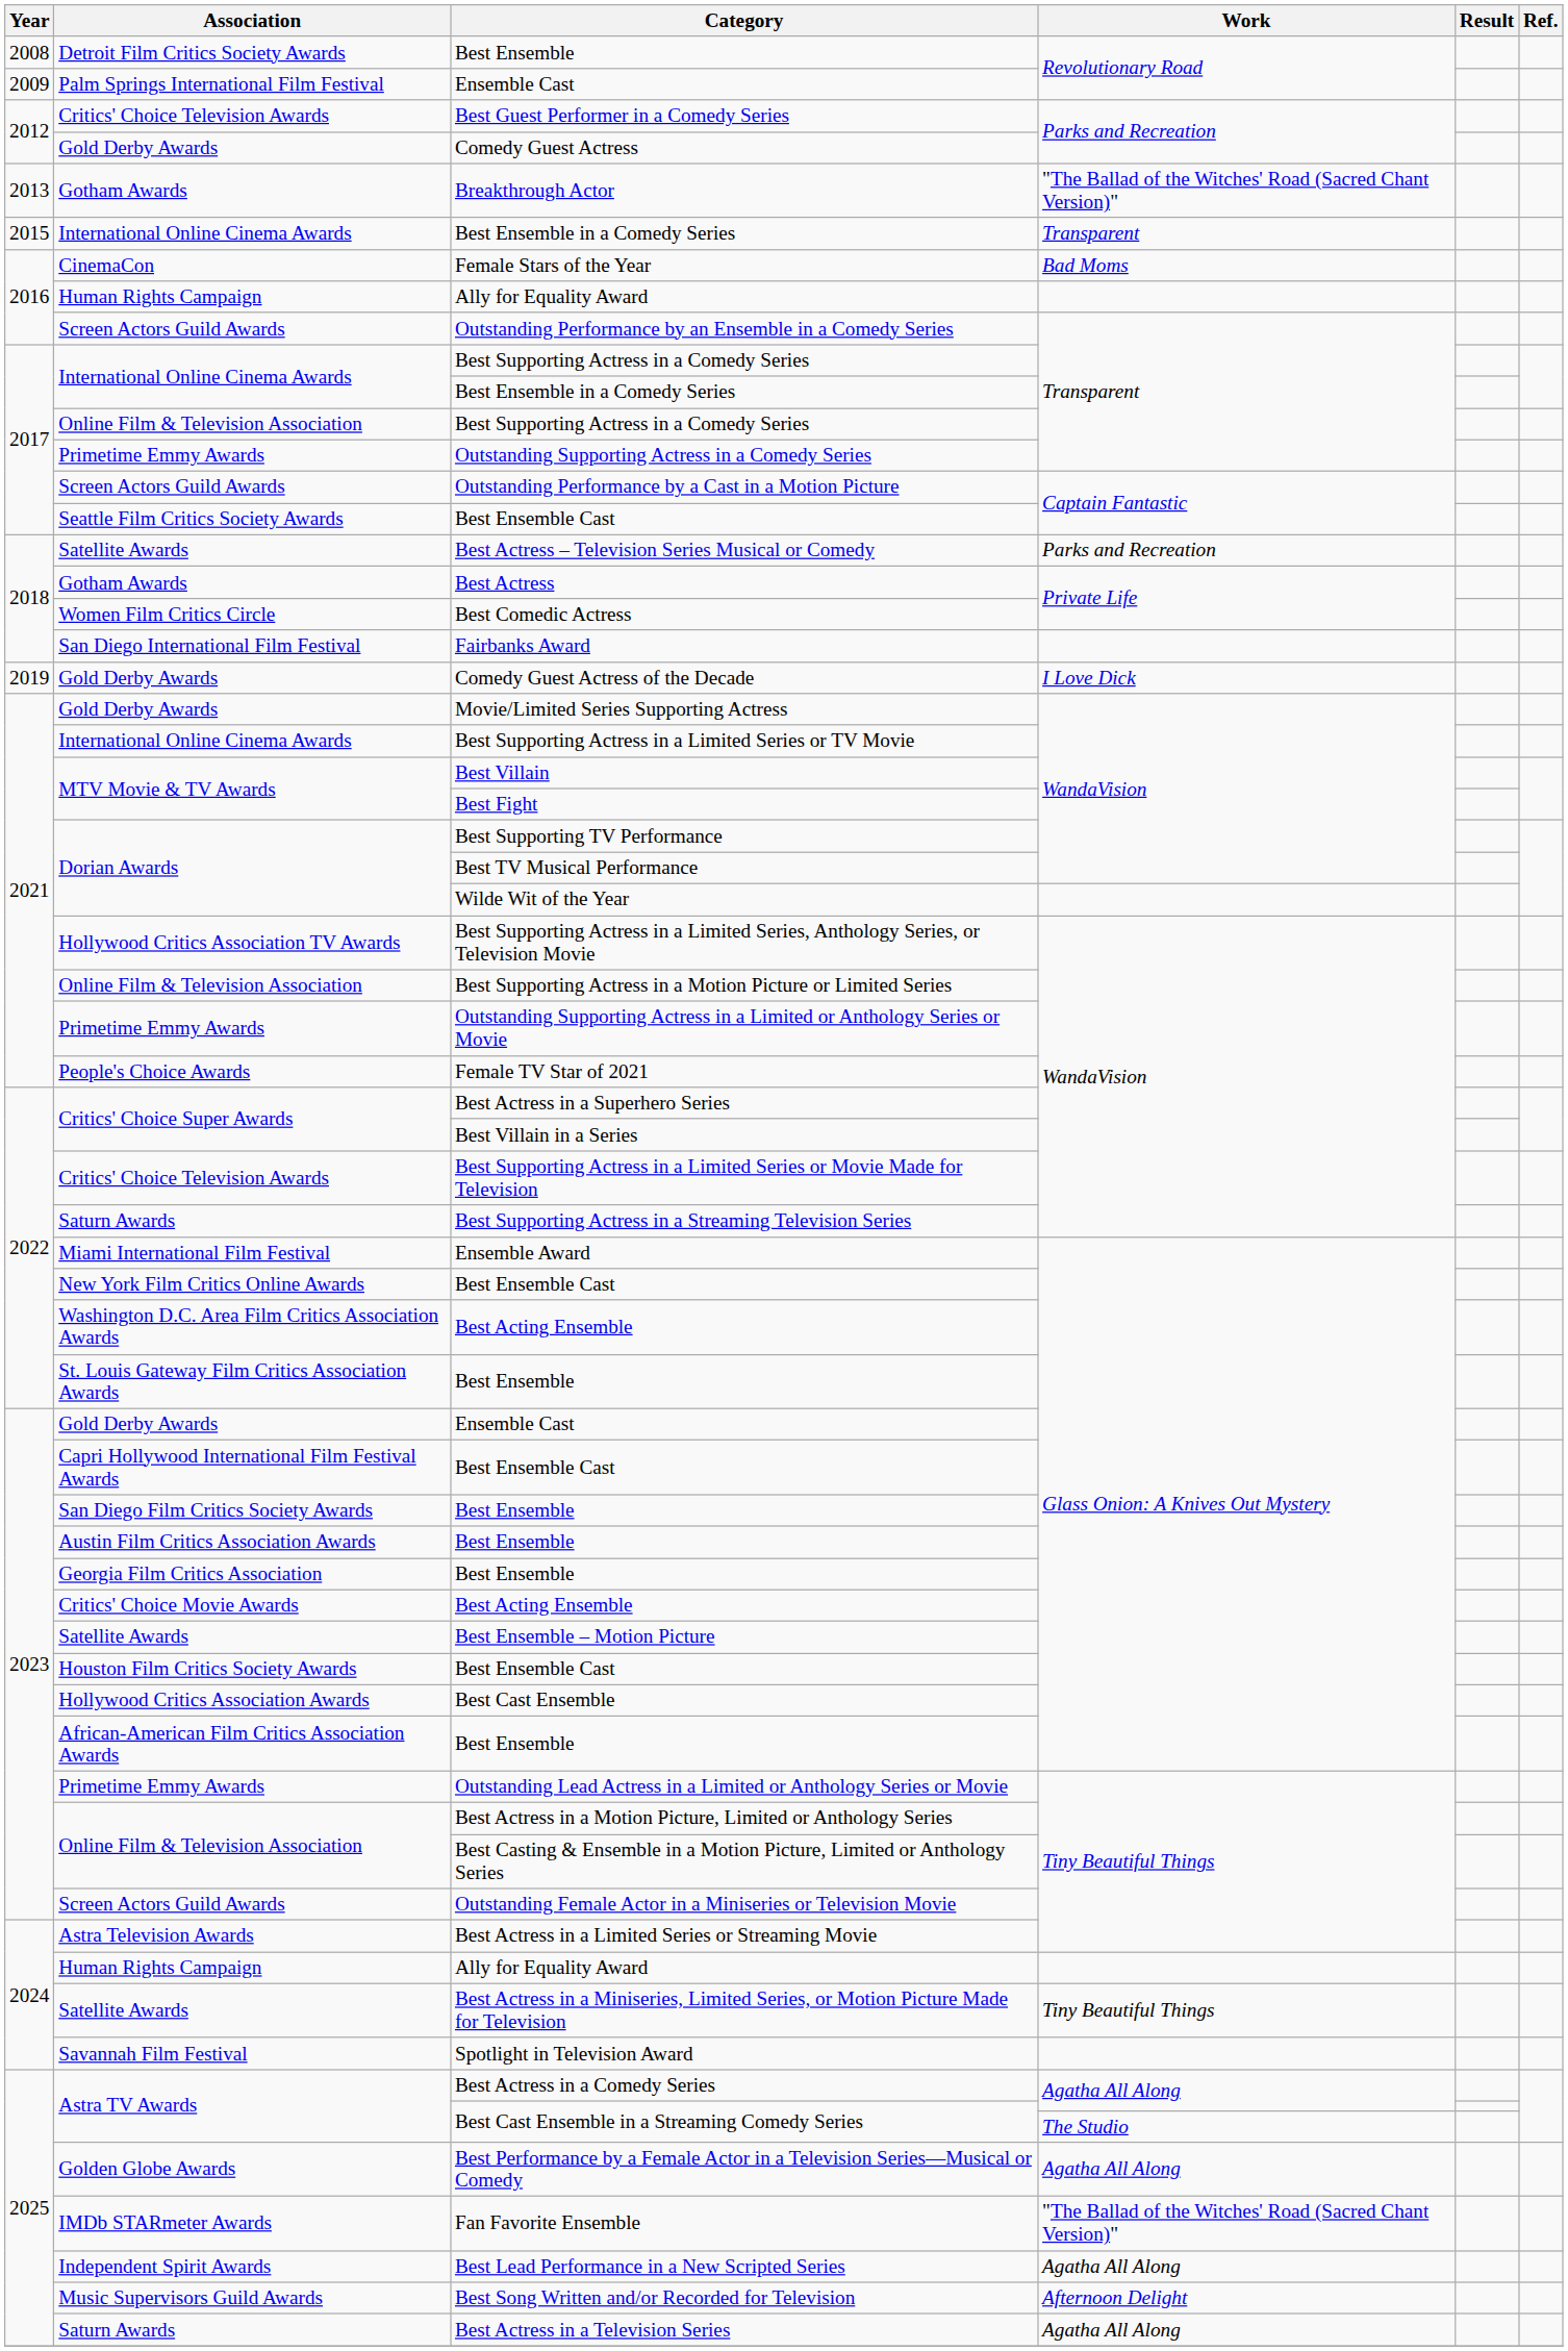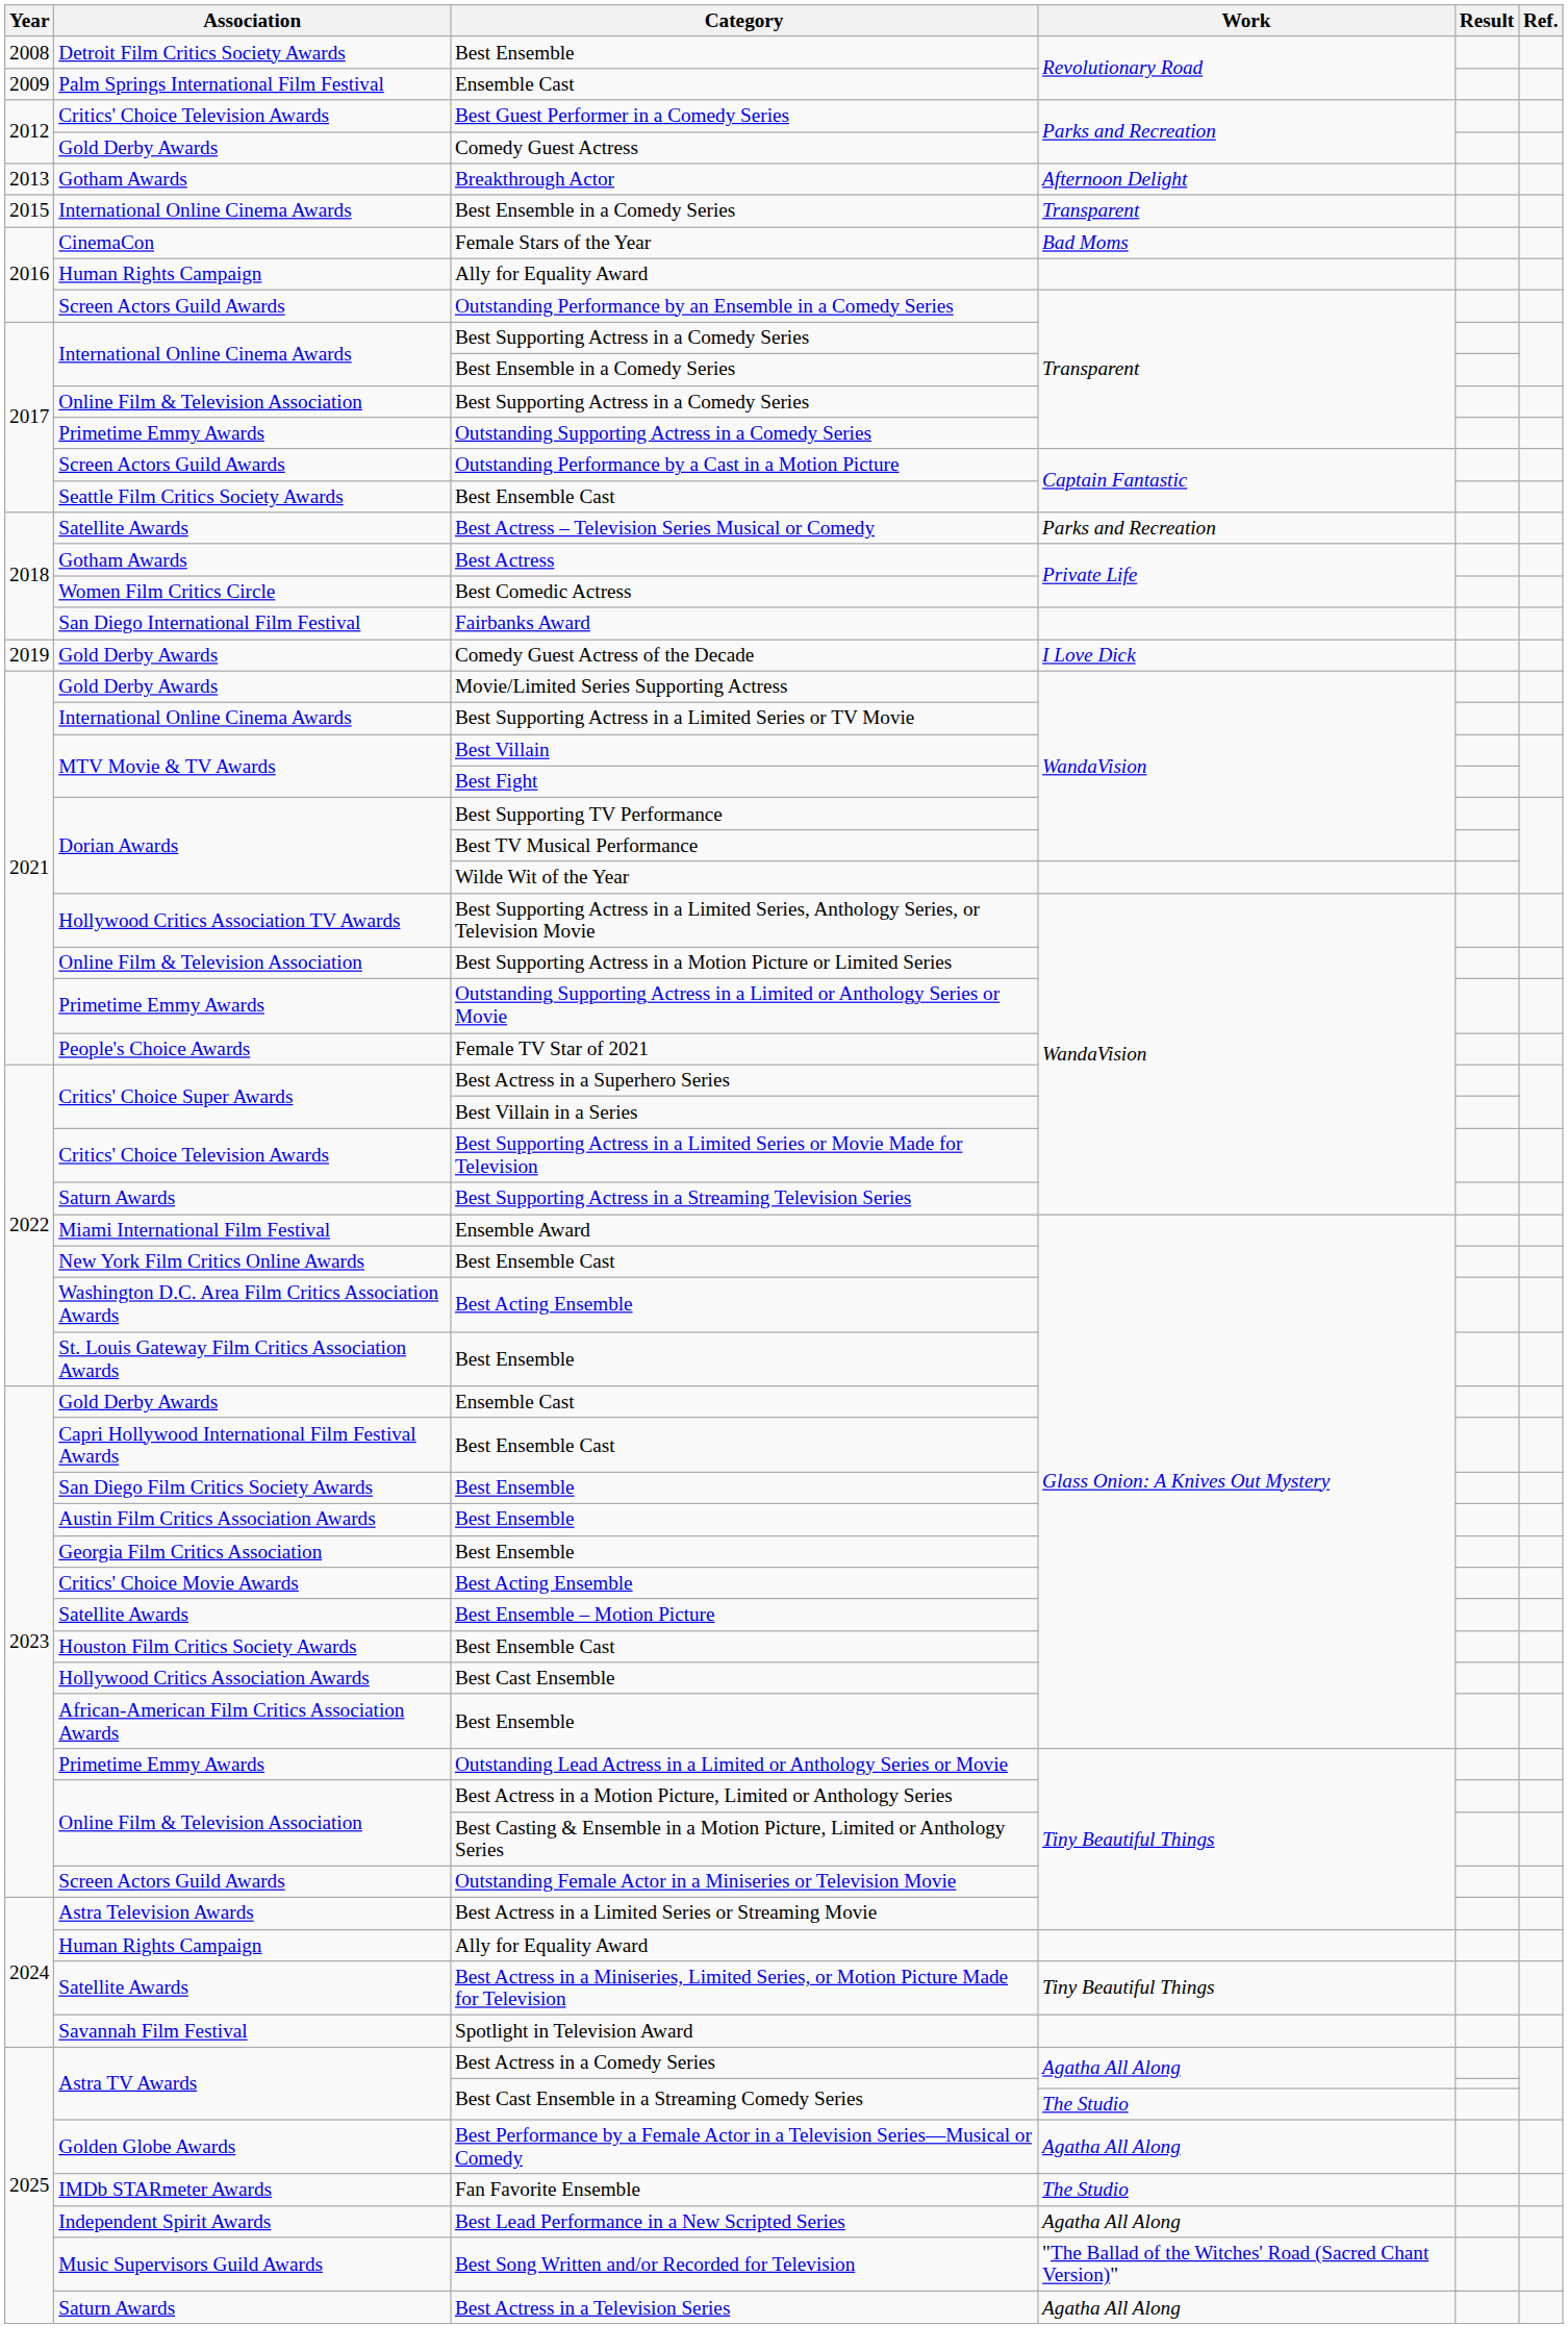 <table class="wikitable sortable">
 <tr>
 <th scope="col">Year</th>
 <th scope="col">Association</th>
 <th scope="col">Category</th>
 <th scope="col">Work</th>
 <th scope="col">Result</th>
 <th scope="col" class="unsortable">Ref.</th>
 </tr>
 <tr>
 <td>2008</td>
 <td><a href='#'>Detroit Film Critics Society Awards</a></td>
 <td>Best Ensemble</td>
 <td rowspan="2"><em><a href='#'>Revolutionary Road</a></em></td>
 <td></td>
 <td align="center"></td>
 </tr>
 <tr>
 <td>2009</td>
 <td><a href='#'>Palm Springs International Film Festival</a></td>
 <td>Ensemble Cast</td>
 <td></td>
 <td align="center"></td>
 </tr>
 <tr>
 <td rowspan="2">2012</td>
 <td><a href='#'>Critics' Choice Television Awards</a></td>
 <td><a href='#'>Best Guest Performer in a Comedy Series</a></td>
 <td rowspan="2"><em><a href='#'>Parks and Recreation</a></em></td>
 <td></td>
 <td align="center"></td>
 </tr>
 <tr>
 <td><a href='#'>Gold Derby Awards</a></td>
 <td>Comedy Guest Actress</td>
 <td></td>
 <td align="center"></td>
 </tr>
 <tr>
 <td>2013</td>
 <td><a href='#'>Gotham Awards</a></td>
 <td><a href='#'>Breakthrough Actor</a></td>
-<td>"<a href='#'>The Ballad of the Witches' Road (Sacred Chant Version)</a>"</td>
+<td><em><a href='#'>Afternoon Delight</a></em></td>
 <td></td>
 <td align="center"></td>
 </tr>
 <tr>
 <td>2015</td>
 <td><a href='#'>International Online Cinema Awards</a></td>
 <td>Best Ensemble in a Comedy Series</td>
 <td><em><a href='#'>Transparent</a></em></td>
 <td></td>
 <td align="center"></td>
 </tr>
 <tr>
 <td scope="row" rowspan="3">2016</td>
 <td><a href='#'>CinemaCon</a></td>
 <td>Female Stars of the Year </td>
 <td><em><a href='#'>Bad Moms</a></em></td>
 <td></td>
 <td align="center"></td>
 </tr>
 <tr>
 <td><a href='#'>Human Rights Campaign</a></td>
 <td>Ally for Equality Award</td>
 <td></td>
 <td></td>
 <td align="center"></td>
 </tr>
 <tr>
 <td><a href='#'>Screen Actors Guild Awards</a></td>
 <td><a href='#'>Outstanding Performance by an Ensemble in a Comedy Series</a></td>
 <td scope="row" rowspan="5"><em>Transparent</em></td>
 <td></td>
 <td align="center"></td>
 </tr>
 <tr>
 <td scope="row" rowspan="6">2017</td>
 <td rowspan="2"><a href='#'>International Online Cinema Awards</a></td>
 <td>Best Supporting Actress in a Comedy Series</td>
 <td></td>
 <td align="center" rowspan="2"></td>
 </tr>
 <tr>
 <td>Best Ensemble in a Comedy Series</td>
 <td></td>
 </tr>
 <tr>
 <td><a href='#'>Online Film & Television Association</a></td>
 <td>Best Supporting Actress in a Comedy Series</td>
 <td></td>
 <td align="center"></td>
 </tr>
 <tr>
 <td><a href='#'>Primetime Emmy Awards</a></td>
 <td><a href='#'>Outstanding Supporting Actress in a Comedy Series</a></td>
 <td></td>
 <td align="center"></td>
 </tr>
 <tr>
 <td><a href='#'>Screen Actors Guild Awards</a></td>
 <td><a href='#'>Outstanding Performance by a Cast in a Motion Picture</a></td>
 <td rowspan="2"><em><a href='#'>Captain Fantastic</a></em></td>
 <td></td>
 <td align="center"></td>
 </tr>
 <tr>
 <td><a href='#'>Seattle Film Critics Society Awards</a></td>
 <td>Best Ensemble Cast</td>
 <td></td>
 <td align="center"></td>
 </tr>
 <tr>
 <td rowspan="4" scope="row">2018</td>
 <td><a href='#'>Satellite Awards</a></td>
 <td><a href='#'>Best Actress – Television Series Musical or Comedy</a></td>
 <td><em>Parks and Recreation</em></td>
 <td></td>
 <td align="center"></td>
 </tr>
 <tr>
 <td><a href='#'>Gotham Awards</a></td>
 <td><a href='#'>Best Actress</a></td>
 <td scope="row" rowspan="2"><em><a href='#'>Private Life</a></em></td>
 <td></td>
 <td align="center"></td>
 </tr>
 <tr>
 <td><a href='#'>Women Film Critics Circle</a></td>
 <td>Best Comedic Actress</td>
 <td></td>
 <td align="center"></td>
 </tr>
 <tr>
 <td><a href='#'>San Diego International Film Festival</a></td>
 <td><a href='#'>Fairbanks Award</a></td>
 <td></td>
 <td></td>
 <td align="center"></td>
 </tr>
 <tr>
 <td>2019</td>
 <td><a href='#'>Gold Derby Awards</a></td>
 <td>Comedy Guest Actress of the Decade</td>
 <td><em><a href='#'>I Love Dick</a></em></td>
 <td></td>
 <td align="center"></td>
 </tr>
 <tr>
 <td rowspan="11" scope="row">2021</td>
 <td><a href='#'>Gold Derby Awards</a></td>
 <td>Movie/Limited Series Supporting Actress</td>
 <td rowspan="6" scope="row"><em><a href='#'>WandaVision</a></em></td>
 <td></td>
 <td align="center"></td>
 </tr>
 <tr>
 <td><a href='#'>International Online Cinema Awards</a></td>
 <td>Best Supporting Actress in a Limited Series or TV Movie</td>
 <td></td>
 <td align="center"></td>
 </tr>
 <tr>
 <td scope="row" rowspan="2"><a href='#'>MTV Movie & TV Awards</a></td>
 <td><a href='#'>Best Villain</a></td>
 <td></td>
 <td scope="row" rowspan="2" align="center"></td>
 </tr>
 <tr>
 <td><a href='#'>Best Fight</a> </td>
 <td></td>
 </tr>
 <tr>
 <td rowspan="3" scope="row"><a href='#'>Dorian Awards</a></td>
 <td>Best Supporting TV Performance</td>
 <td></td>
 <td rowspan="3" scope="row" align="center"></td>
 </tr>
 <tr>
 <td>Best TV Musical Performance</td>
 <td></td>
 </tr>
 <tr>
 <td>Wilde Wit of the Year</td>
 <td></td>
 <td></td>
 </tr>
 <tr>
 <td><a href='#'>Hollywood Critics Association TV Awards</a></td>
 <td>Best Supporting Actress in a Limited Series, Anthology Series, or Television Movie</td>
 <td rowspan="8" scope="row"><em>WandaVision</em></td>
 <td></td>
 <td align="center"></td>
 </tr>
 <tr>
 <td><a href='#'>Online Film & Television Association</a></td>
 <td>Best Supporting Actress in a Motion Picture or Limited Series</td>
 <td></td>
 <td align="center"></td>
 </tr>
 <tr>
 <td><a href='#'>Primetime Emmy Awards</a></td>
 <td><a href='#'>Outstanding Supporting Actress in a Limited or Anthology Series or Movie</a></td>
 <td></td>
 <td align="center"></td>
 </tr>
 <tr>
 <td><a href='#'>People's Choice Awards</a></td>
 <td>Female TV Star of 2021</td>
 <td></td>
 <td align="center"></td>
 </tr>
 <tr>
 <td rowspan="8">2022</td>
 <td rowspan="2"><a href='#'>Critics' Choice Super Awards</a></td>
 <td>Best Actress in a Superhero Series</td>
 <td></td>
 <td align="center" rowspan="2"></td>
 </tr>
 <tr>
 <td>Best Villain in a Series</td>
 <td></td>
 </tr>
 <tr>
 <td><a href='#'>Critics' Choice Television Awards</a></td>
 <td><a href='#'>Best Supporting Actress in a Limited Series or Movie Made for Television</a></td>
 <td></td>
 <td align="center"></td>
 </tr>
 <tr>
 <td><a href='#'>Saturn Awards</a></td>
 <td><a href='#'>Best Supporting Actress in a Streaming Television Series</a></td>
 <td></td>
 <td align="center"></td>
 </tr>
 <tr>
 <td><a href='#'>Miami International Film Festival</a></td>
 <td>Ensemble Award</td>
 <td rowspan="14"><em><a href='#'>Glass Onion: A Knives Out Mystery</a></em></td>
 <td></td>
 <td style="text-align: center;"></td>
 </tr>
 <tr>
 <td><a href='#'>New York Film Critics Online Awards</a></td>
 <td>Best Ensemble Cast</td>
 <td></td>
 <td align="center"></td>
 </tr>
 <tr>
 <td><a href='#'>Washington D.C. Area Film Critics Association Awards</a></td>
 <td><a href='#'>Best Acting Ensemble</a></td>
 <td></td>
 <td align="center"></td>
 </tr>
 <tr>
 <td><a href='#'>St. Louis Gateway Film Critics Association Awards</a></td>
 <td>Best Ensemble</td>
 <td></td>
 <td style="text-align: center;"></td>
 </tr>
 <tr>
 <td rowspan="14">2023</td>
 <td><a href='#'>Gold Derby Awards</a></td>
 <td>Ensemble Cast</td>
 <td></td>
 <td align="center"></td>
 </tr>
 <tr>
 <td><a href='#'>Capri Hollywood International Film Festival Awards</a></td>
 <td>Best Ensemble Cast</td>
 <td></td>
 <td style="text-align: center;"></td>
 </tr>
 <tr>
 <td><a href='#'>San Diego Film Critics Society Awards</a></td>
 <td><a href='#'>Best Ensemble</a></td>
 <td></td>
 <td style="text-align: center;"></td>
 </tr>
 <tr>
 <td><a href='#'>Austin Film Critics Association Awards</a></td>
 <td><a href='#'>Best Ensemble</a></td>
 <td></td>
 <td style="text-align: center;"></td>
 </tr>
 <tr>
 <td><a href='#'>Georgia Film Critics Association</a></td>
 <td>Best Ensemble</td>
 <td></td>
 <td style="text-align: center;"></td>
 </tr>
 <tr>
 <td><a href='#'>Critics' Choice Movie Awards</a></td>
 <td><a href='#'>Best Acting Ensemble</a></td>
 <td></td>
 <td style="text-align:center;"></td>
 </tr>
 <tr>
 <td><a href='#'>Satellite Awards</a></td>
 <td><a href='#'>Best Ensemble – Motion Picture</a></td>
 <td></td>
 <td style="text-align: center;"></td>
 </tr>
 <tr>
 <td><a href='#'>Houston Film Critics Society Awards</a></td>
 <td>Best Ensemble Cast</td>
 <td></td>
 <td style="text-align:center;"></td>
 </tr>
 <tr>
 <td><a href='#'>Hollywood Critics Association Awards</a></td>
 <td>Best Cast Ensemble</td>
 <td></td>
 <td style="text-align: center;"></td>
 </tr>
 <tr>
 <td><a href='#'>African-American Film Critics Association Awards</a></td>
 <td>Best Ensemble</td>
 <td></td>
 <td style="text-align:center;"></td>
 </tr>
 <tr>
 <td><a href='#'>Primetime Emmy Awards</a></td>
 <td><a href='#'>Outstanding Lead Actress in a Limited or Anthology Series or Movie</a></td>
 <td rowspan="5"><em><a href='#'>Tiny Beautiful Things</a></em></td>
 <td></td>
 <td align="center"></td>
 </tr>
 <tr>
 <td rowspan="2"><a href='#'>Online Film & Television Association</a></td>
 <td>Best Actress in a Motion Picture, Limited or Anthology Series</td>
 <td></td>
 <td align="center"></td>
 </tr>
 <tr>
 <td>Best Casting & Ensemble in a Motion Picture, Limited or Anthology Series</td>
 <td></td>
 <td align="center"></td>
 </tr>
 <tr>
 <td><a href='#'>Screen Actors Guild Awards</a></td>
 <td><a href='#'>Outstanding Female Actor in a Miniseries or Television Movie</a></td>
 <td></td>
 <td align="center"></td>
 </tr>
 <tr>
 <td rowspan=4>2024</td>
 <td><a href='#'>Astra Television Awards</a></td>
 <td>Best Actress in a Limited Series or Streaming Movie</td>
 <td></td>
 <td align="center"></td>
 </tr>
 <tr>
 <td><a href='#'>Human Rights Campaign</a></td>
 <td>Ally for Equality Award</td>
 <td></td>
 <td></td>
 <td align="center"></td>
 </tr>
 <tr>
 <td><a href='#'>Satellite Awards</a></td>
 <td><a href='#'>Best Actress in a Miniseries, Limited Series, or Motion Picture Made for Television</a></td>
 <td><em>Tiny Beautiful Things</em></td>
 <td></td>
 <td align="center"></td>
 </tr>
 <tr>
 <td><a href='#'>Savannah Film Festival</a></td>
 <td>Spotlight in Television Award</td>
 <td></td>
 <td></td>
 <td align="center"></td>
 </tr>
 <tr>
 <td rowspan=8>2025</td>
 <td rowspan="3"><a href='#'>Astra TV Awards</a></td>
 <td>Best Actress in a Comedy Series</td>
 <td rowspan="2"><em><a href='#'>Agatha All Along</a></em></td>
 <td></td>
 <td style="text-align: center;" rowspan="3"></td>
 </tr>
 <tr>
 <td rowspan="2">Best Cast Ensemble in a Streaming Comedy Series</td>
 <td></td>
 </tr>
 <tr>
 <td><em><a href='#'>The Studio</a></em></td>
 <td></td>
 </tr>
 <tr>
 <td><a href='#'>Golden Globe Awards</a></td>
 <td><a href='#'>Best Performance by a Female Actor in a Television Series—Musical or Comedy</a></td>
 <td><em><a href='#'>Agatha All Along</a></em></td>
 <td></td>
 <td style="text-align: center;"></td>
 </tr>
 <tr>
 <td><a href='#'>IMDb STARmeter Awards</a></td>
 <td>Fan Favorite Ensemble</td>
-<td>"<a href='#'>The Ballad of the Witches' Road (Sacred Chant Version)</a>"</td>
+<td><em><a href='#'>The Studio</a></em></td>
 <td></td>
 <td style="text-align: center;"></td>
 </tr>
 <tr>
 <td><a href='#'>Independent Spirit Awards</a></td>
 <td><a href='#'>Best Lead Performance in a New Scripted Series</a></td>
 <td><em>Agatha All Along</em></td>
 <td></td>
 <td style="text-align: center;"></td>
 </tr>
 <tr>
 <td><a href='#'>Music Supervisors Guild Awards</a></td>
 <td><a href='#'>Best Song Written and/or Recorded for Television</a> </td>
-<td><em><a href='#'>Afternoon Delight</a></em></td>
+<td>"<a href='#'>The Ballad of the Witches' Road (Sacred Chant Version)</a>"</td>
 <td></td>
 <td style="text-align: center;"></td>
 </tr>
 <tr>
 <td><a href='#'>Saturn Awards</a></td>
 <td><a href='#'>Best Actress in a Television Series</a></td>
 <td><em>Agatha All Along</em></td>
 <td></td>
 <td style="text-align: center;"></td>
 </tr>
 <tr>
 </tr>
 </table>
